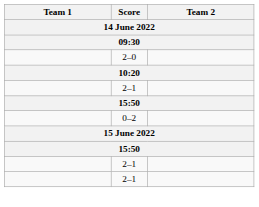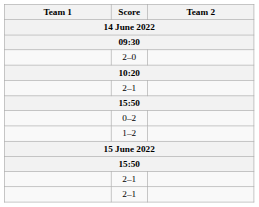 <table class="wikitable" style="text-align: center; font-size:90% ">
 <tr>
 <th align="right" width="160">Team 1</th>
 <th width="50">Score</th>
 <th align="left" width="160">Team 2</th>
 </tr>
 <tr>
 <th colspan=3>14 June 2022</th>
 </tr>
 <tr>
 <th colspan=3>09:30</th>
 </tr>
 <tr>
 <td align=right></td>
 <td align=center>2–0</td>
 <td align=left></td>
 </tr>
 <tr>
 <th colspan=3>10:20</th>
 </tr>
 <tr>
 <td align=right></td>
 <td align=center>2–1</td>
 <td align=left></td>
 </tr>
 <tr>
 <th colspan=3>15:50</th>
 </tr>
 <tr>
 <td align=right></td>
 <td align=center>0–2</td>
 <td align=left></td>
 </tr>
 <tr>
+<td align=right></td>
+<td align=center>1–2</td>
+<td align=left></td>
+</tr>
+<tr>
 <th colspan=3>15 June 2022</th>
 </tr>
 <tr>
 <th colspan=3>15:50</th>
 </tr>
 <tr>
 <td align=right></td>
 <td align=center>2–1</td>
 <td align=left></td>
 </tr>
 <tr>
 <td align=right></td>
 <td align=center>2–1</td>
 <td align=left></td>
 </tr>
 </table>
